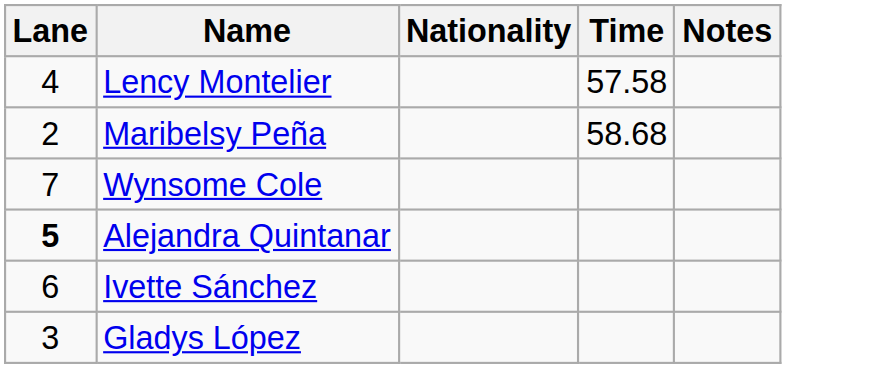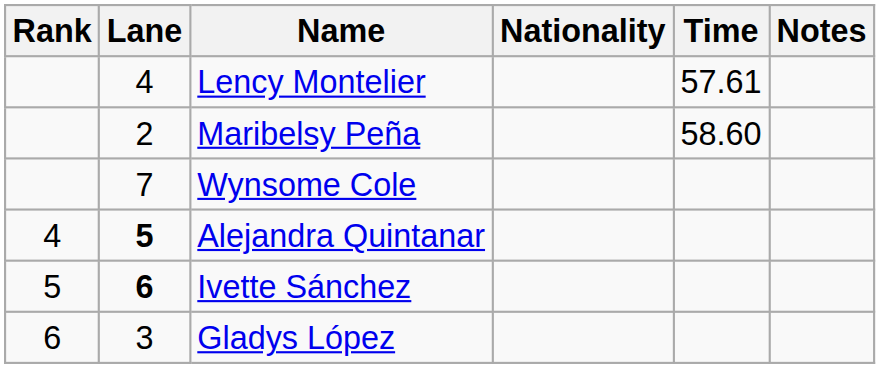 <table class="wikitable sortable" style="text-align:center;font-size:95%">
 <tr>
+<th>Rank</th>
 <th>Lane</th>
 <th>Name</th>
 <th>Nationality</th>
 <th>Time</th>
 <th>Notes</th>
 </tr>
 <tr>
+<td></td>
 <td>4</td>
 <td align=left><a href='#'>Lency Montelier</a></td>
 <td align=left></td>
-<td>57.58</td>
+<td>57.61</td>
 <td></td>
 </tr>
 <tr>
+<td></td>
 <td>2</td>
 <td align=left><a href='#'>Maribelsy Peña</a></td>
 <td align=left></td>
-<td>58.68</td>
+<td>58.60</td>
 <td></td>
 </tr>
 <tr>
+<td></td>
 <td>7</td>
 <td align=left><a href='#'>Wynsome Cole</a></td>
 <td align=left></td>
 <td></td>
 <td></td>
 </tr>
 <tr>
+<td>4</td>
 <td><strong>5</strong></td>
 <td align=left><a href='#'>Alejandra Quintanar</a></td>
 <td align=left></td>
 <td></td>
 <td></td>
 </tr>
 <tr>
-<td>6</td>
+<td>5</td>
+<td><strong>6</strong></td>
 <td align=left><a href='#'>Ivette Sánchez</a></td>
 <td align=left></td>
 <td></td>
 <td></td>
 </tr>
 <tr>
+<td>6</td>
 <td>3</td>
 <td align=left><a href='#'>Gladys López</a></td>
 <td align=left></td>
 <td></td>
 <td></td>
 </tr>
 </table>
